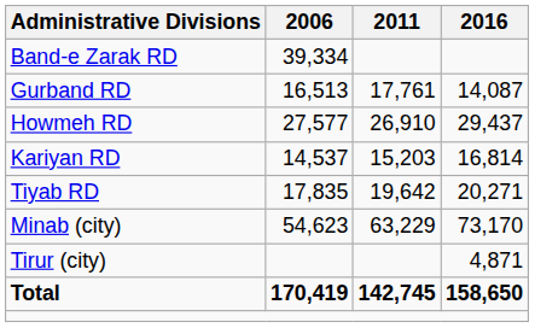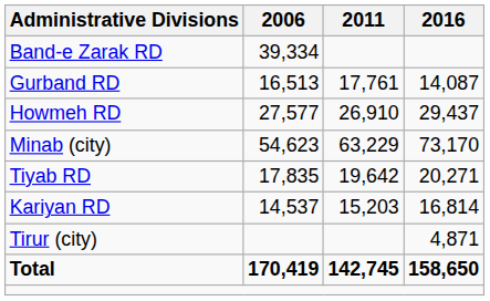 <table class="wikitable">
 <tr>
 <th>Administrative Divisions</th>
 <th>2006</th>
 <th>2011</th>
 <th>2016</th>
 </tr>
 <tr>
 <td><a href='#'>Band-e Zarak RD</a></td>
 <td style="text-align: right;">39,334</td>
 <td style="text-align: right;"></td>
 <td style="text-align: right;"></td>
 </tr>
 <tr>
 <td><a href='#'>Gurband RD</a></td>
 <td style="text-align: right;">16,513</td>
 <td style="text-align: right;">17,761</td>
 <td style="text-align: right;">14,087</td>
 </tr>
 <tr>
 <td><a href='#'>Howmeh RD</a></td>
 <td style="text-align: right;">27,577</td>
 <td style="text-align: right;">26,910</td>
 <td style="text-align: right;">29,437</td>
 </tr>
 <tr>
-<td><a href='#'>Kariyan RD</a></td>
-<td style="text-align: right;">14,537</td>
-<td style="text-align: right;">15,203</td>
-<td style="text-align: right;">16,814</td>
+<td><a href='#'>Minab</a> (city)</td>
+<td style="text-align: right;">54,623</td>
+<td style="text-align: right;">63,229</td>
+<td style="text-align: right;">73,170</td>
 </tr>
 <tr>
 <td><a href='#'>Tiyab RD</a></td>
 <td style="text-align: right;">17,835</td>
 <td style="text-align: right;">19,642</td>
 <td style="text-align: right;">20,271</td>
 </tr>
 <tr>
-<td><a href='#'>Minab</a> (city)</td>
-<td style="text-align: right;">54,623</td>
-<td style="text-align: right;">63,229</td>
-<td style="text-align: right;">73,170</td>
+<td><a href='#'>Kariyan RD</a></td>
+<td style="text-align: right;">14,537</td>
+<td style="text-align: right;">15,203</td>
+<td style="text-align: right;">16,814</td>
 </tr>
 <tr>
 <td><a href='#'>Tirur</a> (city)</td>
 <td style="text-align: right;"></td>
 <td style="text-align: right;"></td>
 <td style="text-align: right;">4,871</td>
 </tr>
 <tr>
 <td><strong>Total</strong></td>
 <td style="text-align: right;"><strong>170,419</strong></td>
 <td style="text-align: right;"><strong>142,745</strong></td>
 <td style="text-align: right;"><strong>158,650</strong></td>
 </tr>
 <tr>
 <td colspan=4></td>
 </tr>
 </table>
